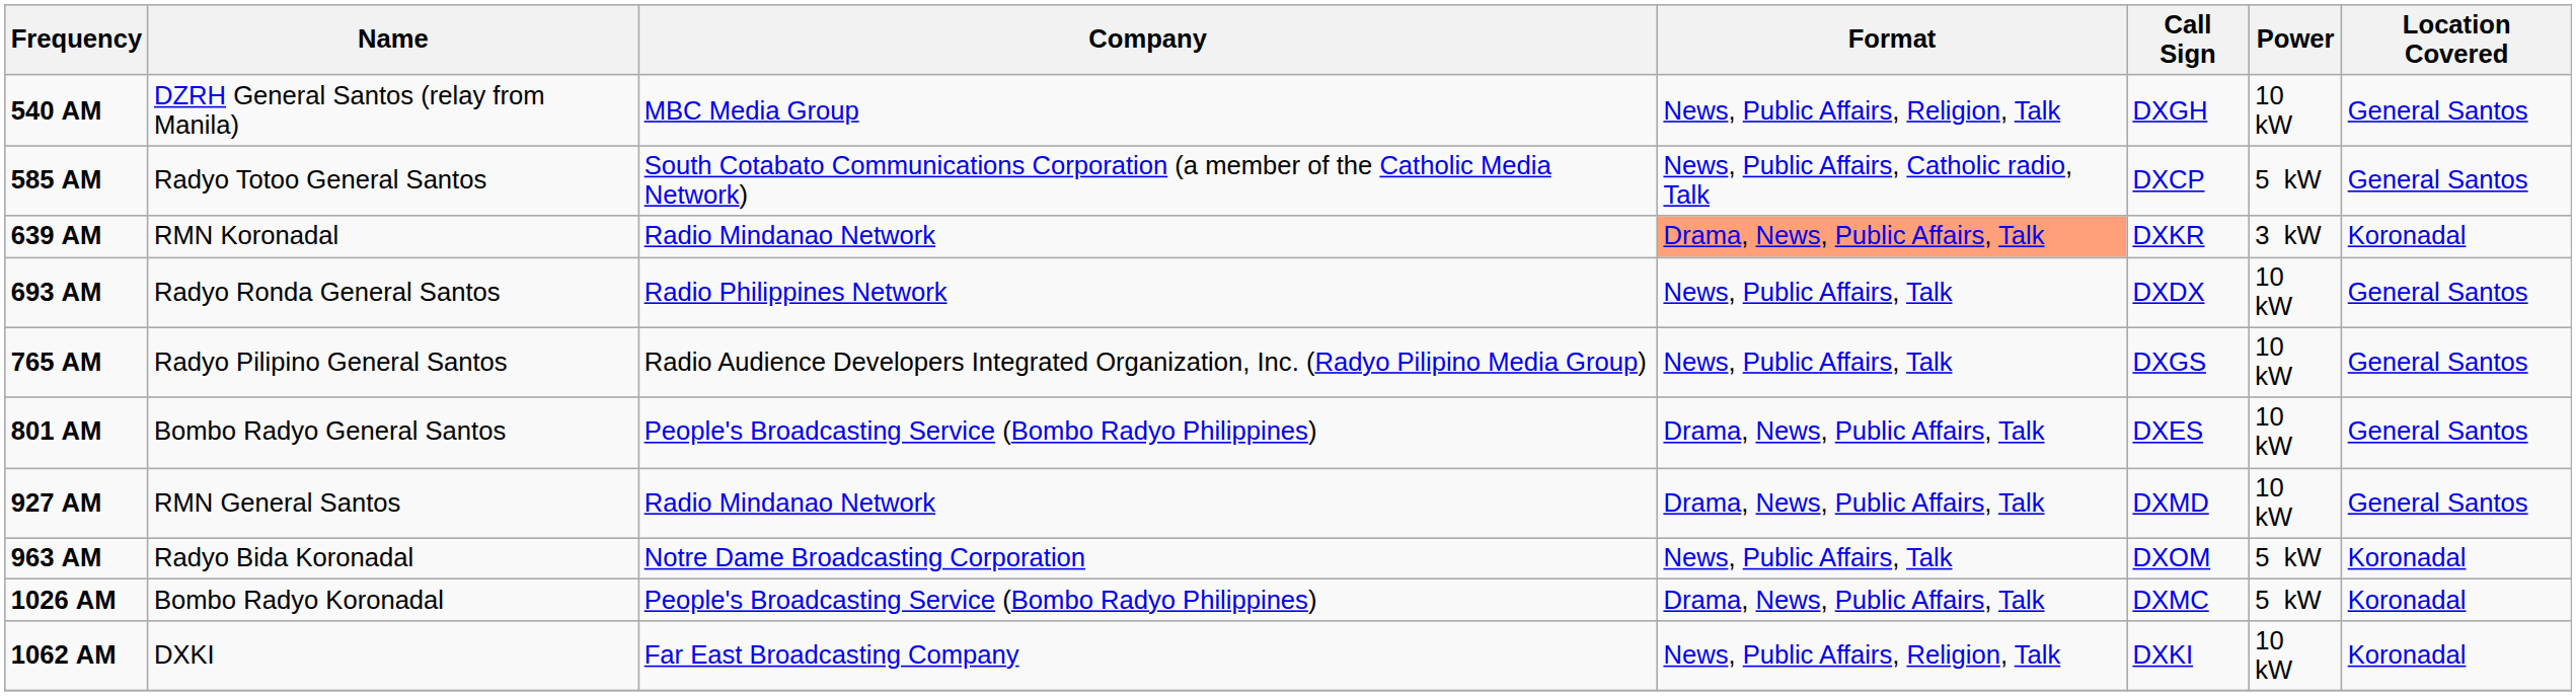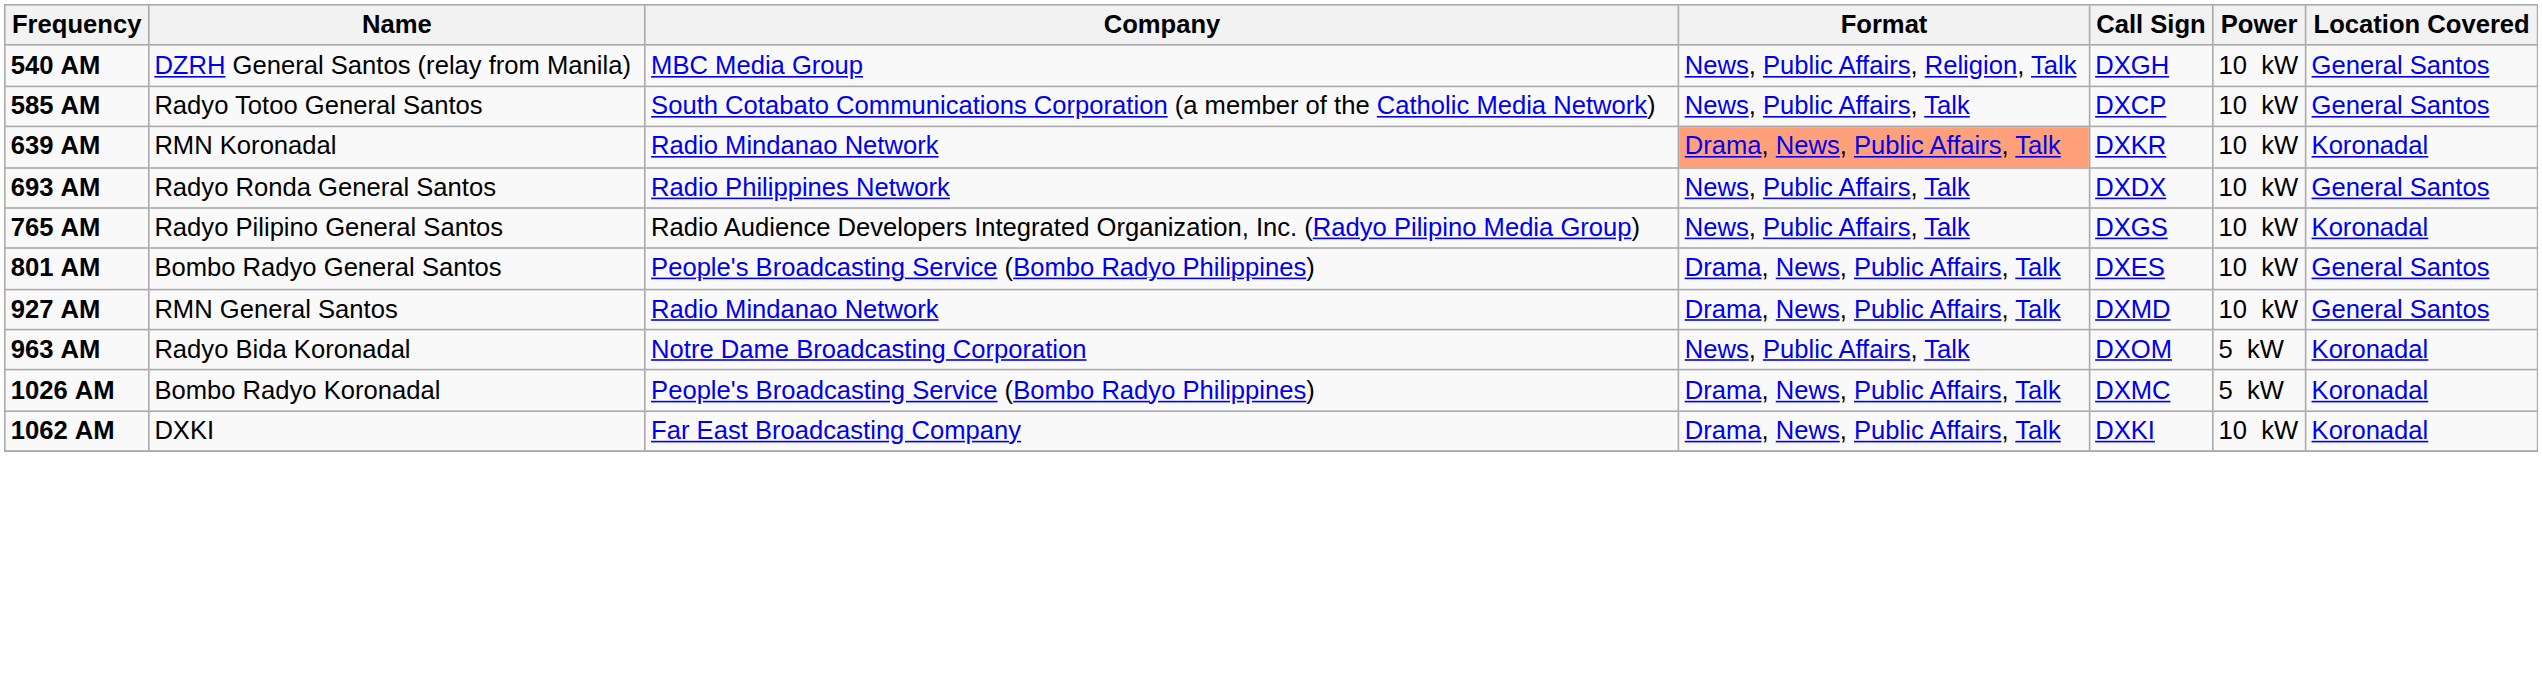 <table class="sortable wikitable" style="width:100%">
 <tr>
 <th>Frequency</th>
 <th>Name</th>
 <th>Company</th>
 <th>Format</th>
 <th>Call Sign</th>
 <th>Power</th>
 <th>Location Covered</th>
 </tr>
 <tr>
 <td><strong>540 AM</strong></td>
 <td><a href='#'>DZRH</a> General Santos (relay from Manila)</td>
 <td><a href='#'>MBC Media Group</a></td>
 <td><a href='#'>News</a>, <a href='#'>Public Affairs</a>, <a href='#'>Religion</a>, <a href='#'>Talk</a></td>
 <td><a href='#'>DXGH</a></td>
 <td>10  kW</td>
 <td><a href='#'>General Santos</a></td>
 </tr>
 <tr>
 <td><strong>585 AM</strong></td>
 <td>Radyo Totoo General Santos</td>
 <td><a href='#'>South Cotabato Communications Corporation</a> (a member of the <a href='#'>Catholic Media Network</a>)</td>
-<td><a href='#'>News</a>, <a href='#'>Public Affairs</a>, <a href='#'>Catholic radio</a>, <a href='#'>Talk</a></td>
+<td><a href='#'>News</a>, <a href='#'>Public Affairs</a>, <a href='#'>Talk</a></td>
 <td><a href='#'>DXCP</a></td>
-<td>5  kW</td>
+<td>10  kW</td>
 <td><a href='#'>General Santos</a></td>
 </tr>
 <tr>
 <td><strong>639 AM</strong></td>
 <td>RMN Koronadal</td>
 <td><a href='#'>Radio Mindanao Network</a></td>
 <td style="background: lightsalmon;"><a href='#'>Drama</a>, <a href='#'>News</a>, <a href='#'>Public Affairs</a>, <a href='#'>Talk</a></td>
 <td><a href='#'>DXKR</a></td>
-<td>3  kW</td>
+<td>10  kW</td>
 <td><a href='#'>Koronadal</a></td>
 </tr>
 <tr>
 <td><strong>693 AM</strong></td>
 <td>Radyo Ronda General Santos</td>
 <td><a href='#'>Radio Philippines Network</a></td>
 <td><a href='#'>News</a>, <a href='#'>Public Affairs</a>, <a href='#'>Talk</a></td>
 <td><a href='#'>DXDX</a></td>
 <td>10  kW</td>
 <td><a href='#'>General Santos</a></td>
 </tr>
 <tr>
 <td><strong>765 AM</strong></td>
 <td>Radyo Pilipino General Santos</td>
 <td>Radio Audience Developers Integrated Organization, Inc. (<a href='#'>Radyo Pilipino Media Group</a>)</td>
 <td><a href='#'>News</a>, <a href='#'>Public Affairs</a>, <a href='#'>Talk</a></td>
 <td><a href='#'>DXGS</a></td>
 <td>10  kW</td>
-<td><a href='#'>General Santos</a></td>
+<td><a href='#'>Koronadal</a></td>
 </tr>
 <tr>
 <td><strong>801 AM</strong></td>
 <td>Bombo Radyo General Santos</td>
 <td><a href='#'>People's Broadcasting Service</a> (<a href='#'>Bombo Radyo Philippines</a>)</td>
 <td><a href='#'>Drama</a>, <a href='#'>News</a>, <a href='#'>Public Affairs</a>, <a href='#'>Talk</a></td>
 <td><a href='#'>DXES</a></td>
 <td>10  kW</td>
 <td><a href='#'>General Santos</a></td>
 </tr>
 <tr>
 <td><strong>927 AM</strong></td>
 <td>RMN General Santos</td>
 <td><a href='#'>Radio Mindanao Network</a></td>
 <td><a href='#'>Drama</a>, <a href='#'>News</a>, <a href='#'>Public Affairs</a>, <a href='#'>Talk</a></td>
 <td><a href='#'>DXMD</a></td>
 <td>10  kW</td>
 <td><a href='#'>General Santos</a></td>
 </tr>
 <tr>
 <td><strong>963 AM</strong></td>
 <td>Radyo Bida Koronadal</td>
 <td><a href='#'>Notre Dame Broadcasting Corporation</a></td>
 <td><a href='#'>News</a>, <a href='#'>Public Affairs</a>, <a href='#'>Talk</a></td>
 <td><a href='#'>DXOM</a></td>
 <td>5  kW</td>
 <td><a href='#'>Koronadal</a></td>
 </tr>
 <tr>
 <td><strong>1026 AM</strong></td>
 <td>Bombo Radyo Koronadal</td>
 <td><a href='#'>People's Broadcasting Service</a> (<a href='#'>Bombo Radyo Philippines</a>)</td>
 <td><a href='#'>Drama</a>, <a href='#'>News</a>, <a href='#'>Public Affairs</a>, <a href='#'>Talk</a></td>
 <td><a href='#'>DXMC</a></td>
 <td>5  kW</td>
 <td><a href='#'>Koronadal</a></td>
 </tr>
 <tr>
 <td><strong>1062 AM</strong></td>
 <td>DXKI</td>
 <td><a href='#'>Far East Broadcasting Company</a></td>
-<td><a href='#'>News</a>, <a href='#'>Public Affairs</a>, <a href='#'>Religion</a>, <a href='#'>Talk</a></td>
+<td><a href='#'>Drama</a>, <a href='#'>News</a>, <a href='#'>Public Affairs</a>, <a href='#'>Talk</a></td>
 <td><a href='#'>DXKI</a></td>
 <td>10  kW</td>
 <td><a href='#'>Koronadal</a></td>
 </tr>
 <tr>
 </tr>
 </table>
